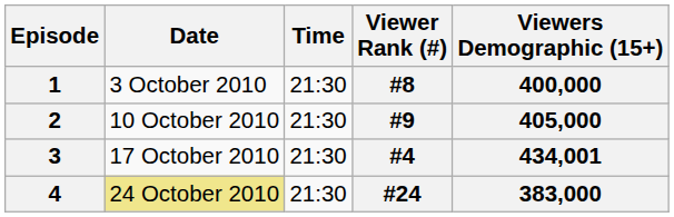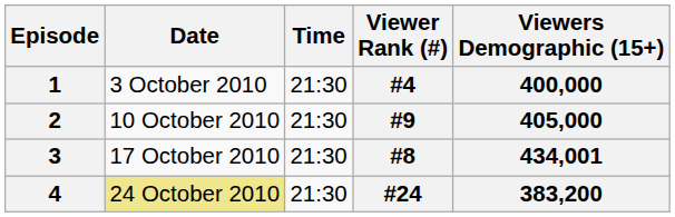 <table class="wikitable">
 <tr>
 <th>Episode</th>
 <th>Date</th>
 <th>Time</th>
 <th>Viewer<br>Rank (#)</th>
 <th>Viewers<br> Demographic (15+)</th>
 </tr>
 <tr>
 <th>1</th>
 <td>3 October 2010</td>
 <td>21:30</td>
-<th style="text-align:center"><strong>#8</strong></th>
+<th style="text-align:center"><strong>#4</strong></th>
 <th style="text-align:center"><strong>400,000</strong></th>
 </tr>
 <tr>
 <th>2</th>
 <td>10 October 2010</td>
 <td>21:30</td>
 <th style="text-align:center"><strong>#9</strong></th>
 <th style="text-align:center"><strong>405,000</strong></th>
 </tr>
 <tr>
 <th>3</th>
 <td>17 October 2010</td>
 <td>21:30</td>
-<th style="text-align:center"><strong>#4</strong></th>
+<th style="text-align:center"><strong>#8</strong></th>
 <th style="text-align:center"><strong>434,001</strong></th>
 </tr>
 <tr>
 <th>4</th>
 <td style="background: khaki;">24 October 2010</td>
 <td>21:30</td>
 <th style="text-align:center"><strong>#24</strong></th>
-<th style="text-align:center"><strong>383,000</strong></th>
+<th style="text-align:center"><strong>383,200</strong></th>
 </tr>
 </table>
